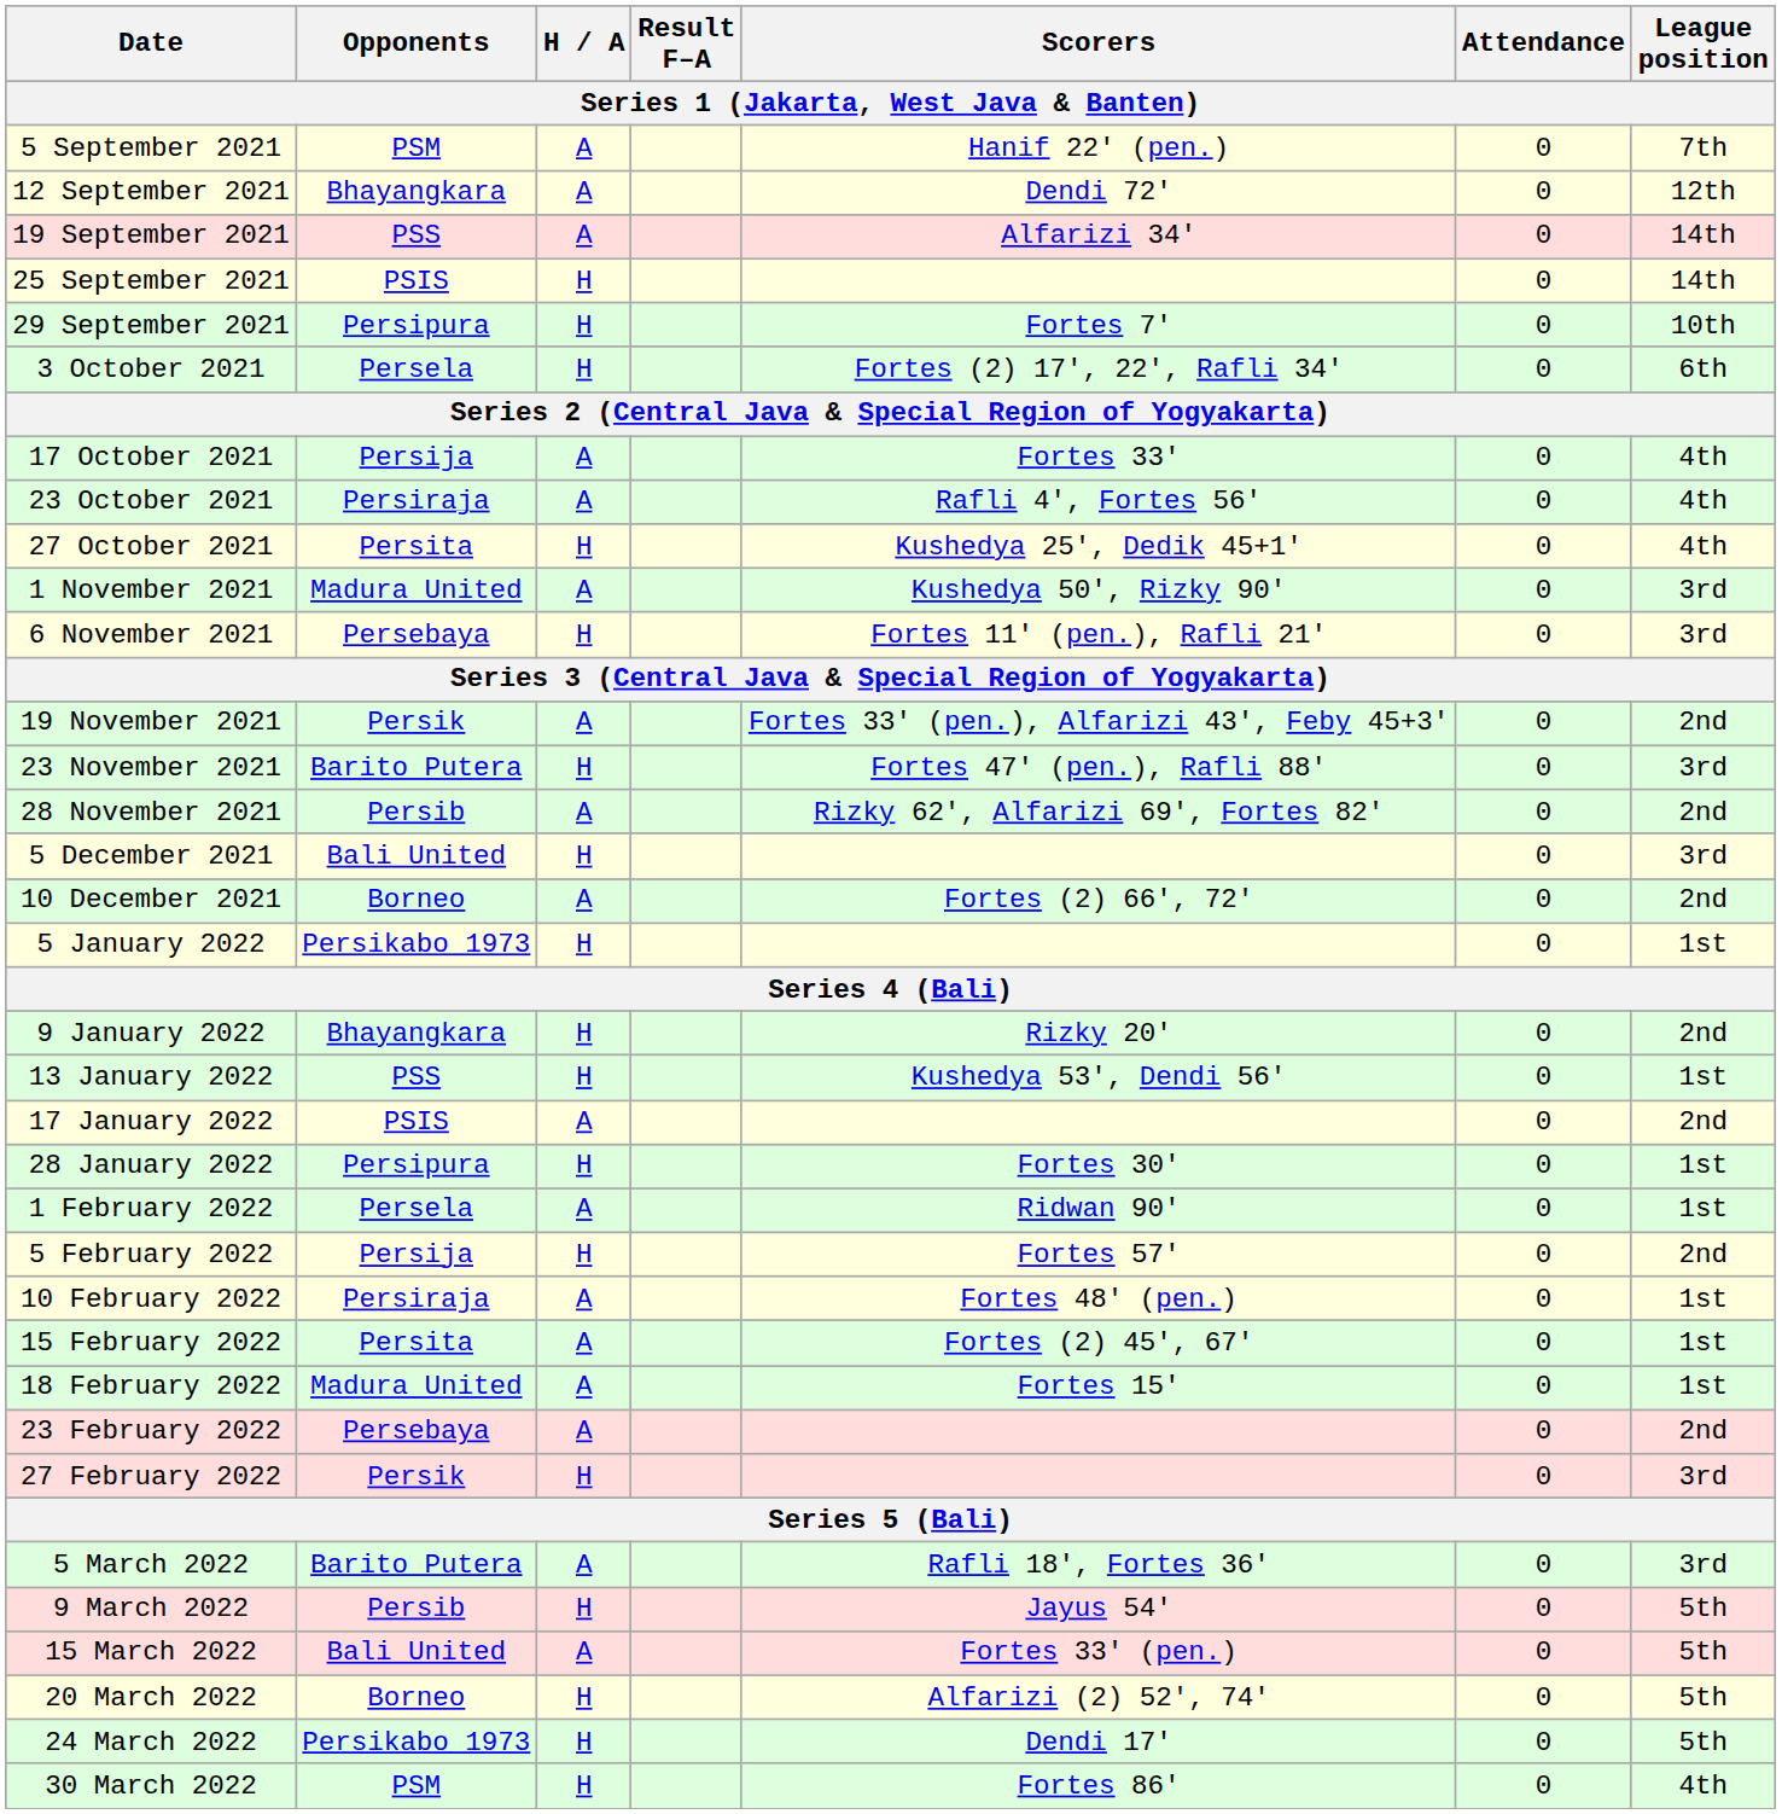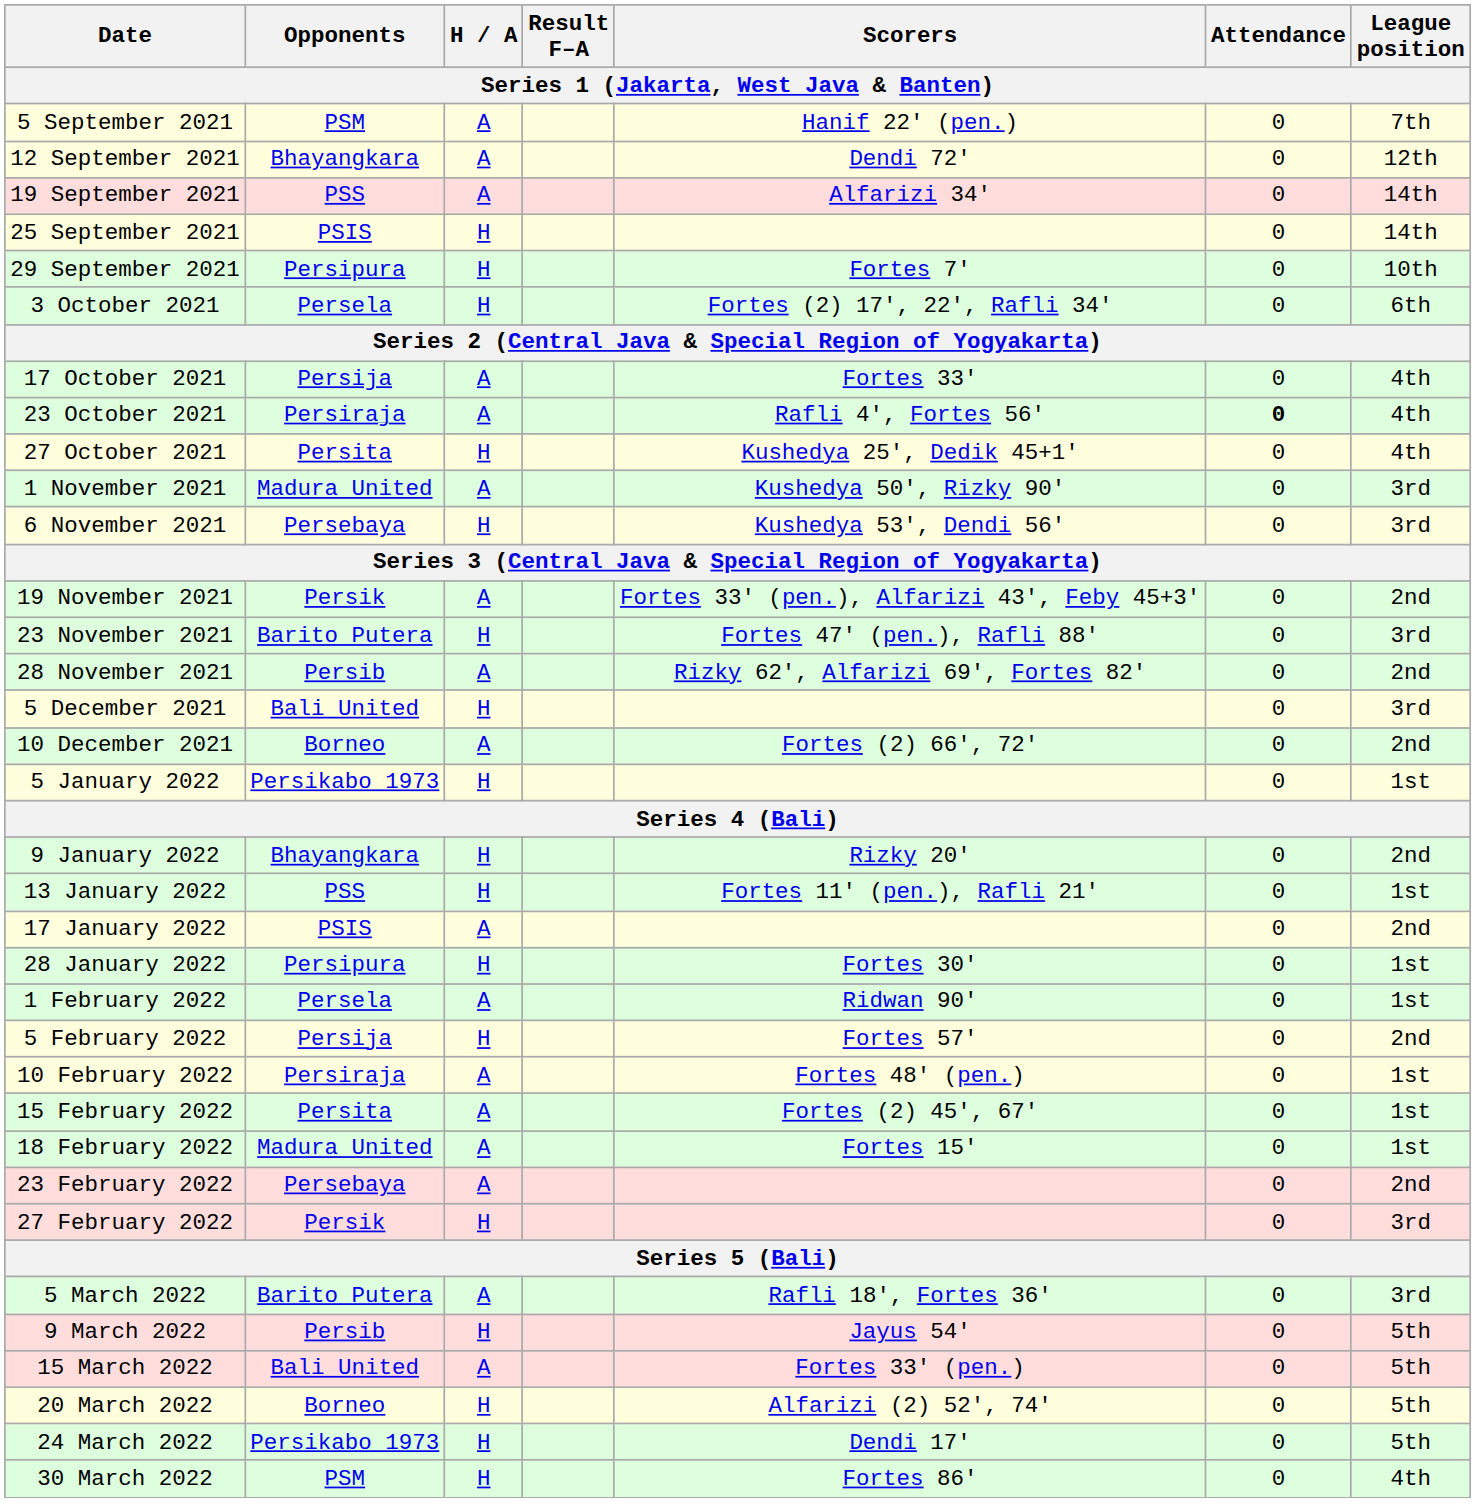 <table class="wikitable" style="text-align:center">
 <tr>
 <th>Date</th>
 <th>Opponents</th>
 <th>H / A</th>
 <th>Result<br>F–A</th>
 <th>Scorers</th>
 <th>Attendance</th>
 <th>League<br>position</th>
 </tr>
 <tr>
 <th colspan="8">Series 1 (<a href='#'>Jakarta</a>, <a href='#'>West Java</a> & <a href='#'>Banten</a>)</th>
 </tr>
 <tr style="background:#ffffdd">
 <td>5 September 2021</td>
 <td><a href='#'>PSM</a></td>
 <td><a href='#'>A</a></td>
 <td></td>
 <td><a href='#'>Hanif</a> 22' (<a href='#'>pen.</a>)</td>
 <td>0</td>
 <td>7th</td>
 </tr>
 <tr style="background:#ffffdd">
 <td>12 September 2021</td>
 <td><a href='#'>Bhayangkara</a></td>
 <td><a href='#'>A</a></td>
 <td></td>
 <td><a href='#'>Dendi</a> 72'</td>
 <td>0</td>
 <td>12th</td>
 </tr>
 <tr style="background:#ffdddd">
 <td>19 September 2021</td>
 <td><a href='#'>PSS</a></td>
 <td><a href='#'>A</a></td>
 <td></td>
 <td><a href='#'>Alfarizi</a> 34'</td>
 <td>0</td>
 <td>14th</td>
 </tr>
 <tr style="background:#ffffdd">
 <td>25 September 2021</td>
 <td><a href='#'>PSIS</a></td>
 <td><a href='#'>H</a></td>
 <td></td>
 <td></td>
 <td>0</td>
 <td>14th</td>
 </tr>
 <tr style="background:#ddffdd">
 <td>29 September 2021</td>
 <td><a href='#'>Persipura</a></td>
 <td><a href='#'>H</a></td>
 <td></td>
 <td><a href='#'>Fortes</a> 7'</td>
 <td>0</td>
 <td>10th</td>
 </tr>
 <tr style="background:#ddffdd">
 <td>3 October 2021</td>
 <td><a href='#'>Persela</a></td>
 <td><a href='#'>H</a></td>
 <td></td>
 <td><a href='#'>Fortes</a> (2) 17', 22', <a href='#'>Rafli</a> 34'</td>
 <td>0</td>
 <td>6th</td>
 </tr>
 <tr>
 <th colspan="8">Series 2 (<a href='#'>Central Java</a> & <a href='#'>Special Region of Yogyakarta</a>)</th>
 </tr>
 <tr style="background:#ddffdd">
 <td>17 October 2021</td>
 <td><a href='#'>Persija</a></td>
 <td><a href='#'>A</a></td>
 <td></td>
 <td><a href='#'>Fortes</a> 33'</td>
 <td>0</td>
 <td>4th</td>
 </tr>
 <tr style="background:#ddffdd">
 <td>23 October 2021</td>
 <td><a href='#'>Persiraja</a></td>
 <td><a href='#'>A</a></td>
 <td></td>
 <td><a href='#'>Rafli</a> 4', <a href='#'>Fortes</a> 56'</td>
-<td>0</td>
+<td><strong>0</strong></td>
 <td>4th</td>
 </tr>
 <tr style="background:#ffffdd">
 <td>27 October 2021</td>
 <td><a href='#'>Persita</a></td>
 <td><a href='#'>H</a></td>
 <td></td>
 <td><a href='#'>Kushedya</a> 25', <a href='#'>Dedik</a> 45+1'</td>
 <td>0</td>
 <td>4th</td>
 </tr>
 <tr style="background:#ddffdd">
 <td>1 November 2021</td>
 <td><a href='#'>Madura United</a></td>
 <td><a href='#'>A</a></td>
 <td></td>
 <td><a href='#'>Kushedya</a> 50', <a href='#'>Rizky</a> 90'</td>
 <td>0</td>
 <td>3rd</td>
 </tr>
 <tr style="background:#ffffdd">
 <td>6 November 2021</td>
 <td><a href='#'>Persebaya</a></td>
 <td><a href='#'>H</a></td>
 <td></td>
-<td><a href='#'>Fortes</a> 11' (<a href='#'>pen.</a>), <a href='#'>Rafli</a> 21'</td>
+<td><a href='#'>Kushedya</a> 53', <a href='#'>Dendi</a> 56'</td>
 <td>0</td>
 <td>3rd</td>
 </tr>
 <tr>
 <th colspan="8">Series 3 (<a href='#'>Central Java</a> & <a href='#'>Special Region of Yogyakarta</a>)</th>
 </tr>
 <tr style="background:#ddffdd">
 <td>19 November 2021</td>
 <td><a href='#'>Persik</a></td>
 <td><a href='#'>A</a></td>
 <td></td>
 <td><a href='#'>Fortes</a> 33' (<a href='#'>pen.</a>), <a href='#'>Alfarizi</a> 43', <a href='#'>Feby</a> 45+3'</td>
 <td>0</td>
 <td>2nd</td>
 </tr>
 <tr style="background:#ddffdd">
 <td>23 November 2021</td>
 <td><a href='#'>Barito Putera</a></td>
 <td><a href='#'>H</a></td>
 <td></td>
 <td><a href='#'>Fortes</a> 47' (<a href='#'>pen.</a>), <a href='#'>Rafli</a> 88'</td>
 <td>0</td>
 <td>3rd</td>
 </tr>
 <tr style="background:#ddffdd">
 <td>28 November 2021</td>
 <td><a href='#'>Persib</a></td>
 <td><a href='#'>A</a></td>
 <td></td>
 <td><a href='#'>Rizky</a> 62', <a href='#'>Alfarizi</a> 69', <a href='#'>Fortes</a> 82'</td>
 <td>0</td>
 <td>2nd</td>
 </tr>
 <tr style="background:#ffffdd">
 <td>5 December 2021</td>
 <td><a href='#'>Bali United</a></td>
 <td><a href='#'>H</a></td>
 <td></td>
 <td></td>
 <td>0</td>
 <td>3rd</td>
 </tr>
 <tr style="background:#ddffdd">
 <td>10 December 2021</td>
 <td><a href='#'>Borneo</a></td>
 <td><a href='#'>A</a></td>
 <td></td>
 <td><a href='#'>Fortes</a> (2) 66', 72'</td>
 <td>0</td>
 <td>2nd</td>
 </tr>
 <tr style="background:#ffffdd">
 <td>5 January 2022</td>
 <td><a href='#'>Persikabo 1973</a></td>
 <td><a href='#'>H</a></td>
 <td></td>
 <td></td>
 <td>0</td>
 <td>1st</td>
 </tr>
 <tr>
 <th colspan="8">Series 4 (<a href='#'>Bali</a>)</th>
 </tr>
 <tr style="background:#ddffdd">
 <td>9 January 2022</td>
 <td><a href='#'>Bhayangkara</a></td>
 <td><a href='#'>H</a></td>
 <td></td>
 <td><a href='#'>Rizky</a> 20'</td>
 <td>0</td>
 <td>2nd</td>
 </tr>
 <tr style="background:#ddffdd">
 <td>13 January 2022</td>
 <td><a href='#'>PSS</a></td>
 <td><a href='#'>H</a></td>
 <td></td>
-<td><a href='#'>Kushedya</a> 53', <a href='#'>Dendi</a> 56'</td>
+<td><a href='#'>Fortes</a> 11' (<a href='#'>pen.</a>), <a href='#'>Rafli</a> 21'</td>
 <td>0</td>
 <td>1st</td>
 </tr>
 <tr style="background:#ffffdd">
 <td>17 January 2022</td>
 <td><a href='#'>PSIS</a></td>
 <td><a href='#'>A</a></td>
 <td></td>
 <td></td>
 <td>0</td>
 <td>2nd</td>
 </tr>
 <tr style="background:#ddffdd">
 <td>28 January 2022</td>
 <td><a href='#'>Persipura</a></td>
 <td><a href='#'>H</a></td>
 <td></td>
 <td><a href='#'>Fortes</a> 30'</td>
 <td>0</td>
 <td>1st</td>
 </tr>
 <tr style="background:#ddffdd">
 <td>1 February 2022</td>
 <td><a href='#'>Persela</a></td>
 <td><a href='#'>A</a></td>
 <td></td>
 <td><a href='#'>Ridwan</a> 90'</td>
 <td>0</td>
 <td>1st</td>
 </tr>
 <tr style="background:#ffffdd">
 <td>5 February 2022</td>
 <td><a href='#'>Persija</a></td>
 <td><a href='#'>H</a></td>
 <td></td>
 <td><a href='#'>Fortes</a> 57'</td>
 <td>0</td>
 <td>2nd</td>
 </tr>
 <tr style="background:#ffffdd">
 <td>10 February 2022</td>
 <td><a href='#'>Persiraja</a></td>
 <td><a href='#'>A</a></td>
 <td></td>
 <td><a href='#'>Fortes</a> 48' (<a href='#'>pen.</a>)</td>
 <td>0</td>
 <td>1st</td>
 </tr>
 <tr style="background:#ddffdd">
 <td>15 February 2022</td>
 <td><a href='#'>Persita</a></td>
 <td><a href='#'>A</a></td>
 <td></td>
 <td><a href='#'>Fortes</a> (2) 45', 67'</td>
 <td>0</td>
 <td>1st</td>
 </tr>
 <tr style="background:#ddffdd">
 <td>18 February 2022</td>
 <td><a href='#'>Madura United</a></td>
 <td><a href='#'>A</a></td>
 <td></td>
 <td><a href='#'>Fortes</a> 15'</td>
 <td>0</td>
 <td>1st</td>
 </tr>
 <tr style="background:#ffdddd">
 <td>23 February 2022</td>
 <td><a href='#'>Persebaya</a></td>
 <td><a href='#'>A</a></td>
 <td></td>
 <td></td>
 <td>0</td>
 <td>2nd</td>
 </tr>
 <tr style="background:#ffdddd">
 <td>27 February 2022</td>
 <td><a href='#'>Persik</a></td>
 <td><a href='#'>H</a></td>
 <td></td>
 <td></td>
 <td>0</td>
 <td>3rd</td>
 </tr>
 <tr>
 <th colspan="8">Series 5 (<a href='#'>Bali</a>)</th>
 </tr>
 <tr style="background:#ddffdd">
 <td>5 March 2022</td>
 <td><a href='#'>Barito Putera</a></td>
 <td><a href='#'>A</a></td>
 <td></td>
 <td><a href='#'>Rafli</a> 18', <a href='#'>Fortes</a> 36'</td>
 <td>0</td>
 <td>3rd</td>
 </tr>
 <tr style="background:#ffdddd">
 <td>9 March 2022</td>
 <td><a href='#'>Persib</a></td>
 <td><a href='#'>H</a></td>
 <td></td>
 <td><a href='#'>Jayus</a> 54'</td>
 <td>0</td>
 <td>5th</td>
 </tr>
 <tr style="background:#ffdddd">
 <td>15 March 2022</td>
 <td><a href='#'>Bali United</a></td>
 <td><a href='#'>A</a></td>
 <td></td>
 <td><a href='#'>Fortes</a> 33' (<a href='#'>pen.</a>)</td>
 <td>0</td>
 <td>5th</td>
 </tr>
 <tr style="background:#ffffdd">
 <td>20 March 2022</td>
 <td><a href='#'>Borneo</a></td>
 <td><a href='#'>H</a></td>
 <td></td>
 <td><a href='#'>Alfarizi</a> (2) 52', 74'</td>
 <td>0</td>
 <td>5th</td>
 </tr>
 <tr style="background:#ddffdd">
 <td>24 March 2022</td>
 <td><a href='#'>Persikabo 1973</a></td>
 <td><a href='#'>H</a></td>
 <td></td>
 <td><a href='#'>Dendi</a> 17'</td>
 <td>0</td>
 <td>5th</td>
 </tr>
 <tr style="background:#ddffdd">
 <td>30 March 2022</td>
 <td><a href='#'>PSM</a></td>
 <td><a href='#'>H</a></td>
 <td></td>
 <td><a href='#'>Fortes</a> 86'</td>
 <td>0</td>
 <td>4th</td>
 </tr>
 </table>
